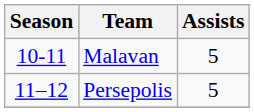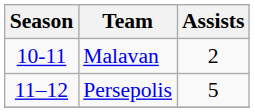 <table class="wikitable" style="text-align: center;">
 <tr>
 <th>Season</th>
 <th>Team</th>
 <th>Assists</th>
 </tr>
 <tr>
 <td><a href='#'>10-11</a></td>
 <td align="left"><a href='#'>Malavan</a></td>
-<td>5</td>
+<td>2</td>
 </tr>
 <tr>
 <td><a href='#'>11–12</a></td>
 <td align="left"><a href='#'>Persepolis</a></td>
 <td>5</td>
 </tr>
 <tr>
 </tr>
 </table>
